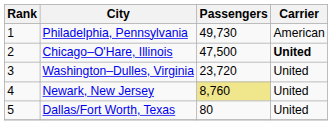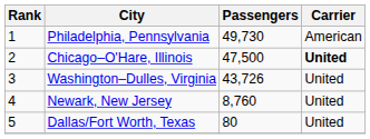 <table class="wikitable sortable">
 <tr>
 <th>Rank</th>
 <th>City</th>
 <th>Passengers</th>
 <th>Carrier</th>
 </tr>
 <tr>
 <td>1</td>
 <td> <a href='#'>Philadelphia, Pennsylvania</a></td>
 <td>49,730</td>
 <td>American</td>
 </tr>
 <tr>
 <td>2</td>
 <td> <a href='#'>Chicago–O'Hare, Illinois</a></td>
 <td>47,500</td>
 <td><strong>United</strong></td>
 </tr>
 <tr>
 <td>3</td>
 <td> <a href='#'>Washington–Dulles, Virginia</a></td>
-<td>23,720</td>
+<td>43,726</td>
 <td>United</td>
 </tr>
 <tr>
 <td>4</td>
 <td> <a href='#'>Newark, New Jersey</a></td>
-<td style="background: khaki;">8,760</td>
+<td>8,760</td>
 <td>United</td>
 </tr>
 <tr>
 <td>5</td>
 <td> <a href='#'>Dallas/Fort Worth, Texas</a></td>
 <td>80</td>
 <td>United</td>
 </tr>
 <tr>
 </tr>
 </table>
